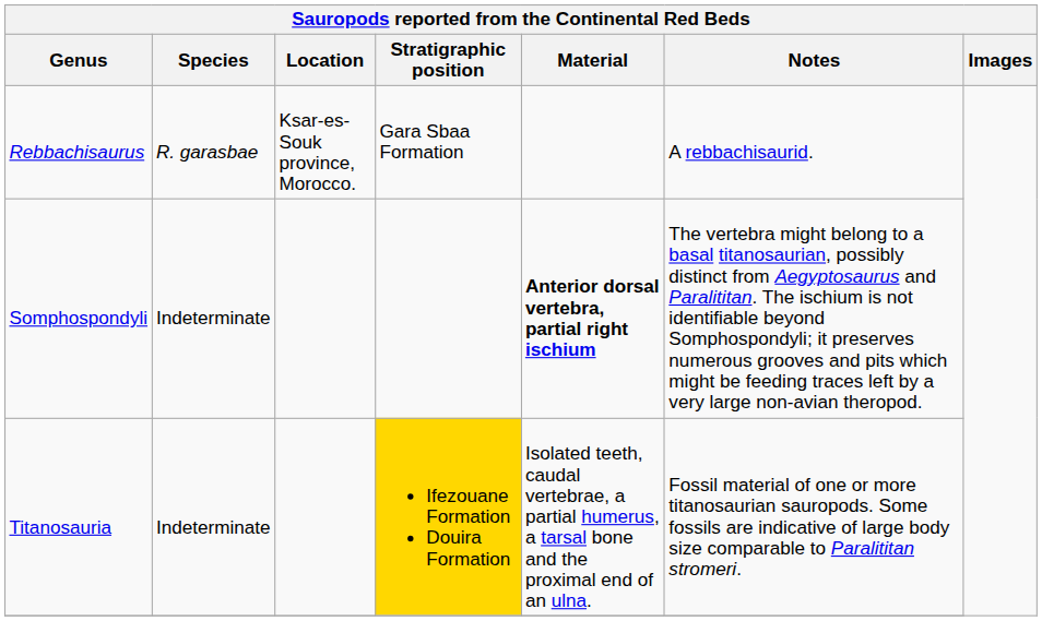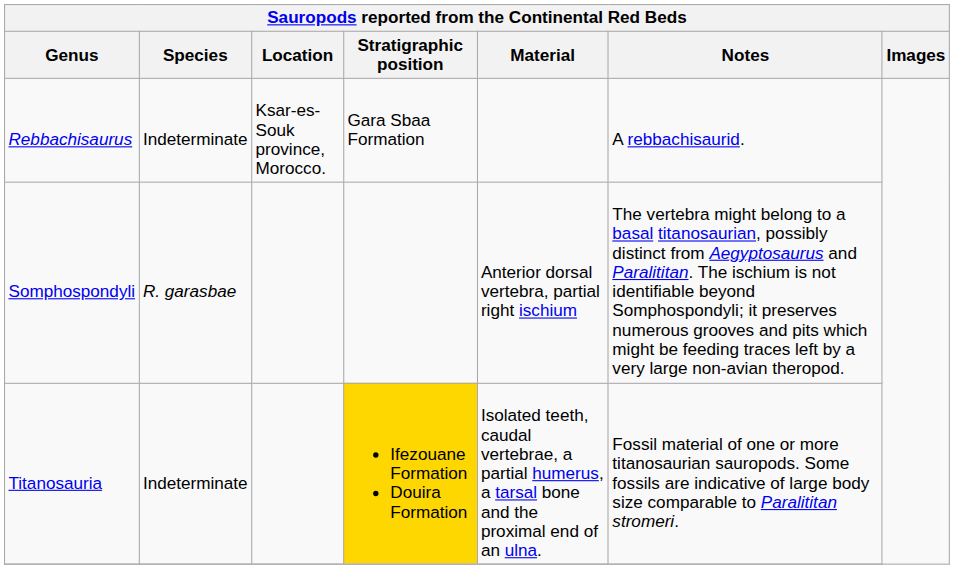 <table class="wikitable" align="center" width="100%">
 <tr>
 <th colspan="7" align="center"><a href='#'>Sauropods</a> reported from the Continental Red Beds</th>
 </tr>
 <tr>
 <th>Genus</th>
 <th>Species</th>
 <th>Location</th>
 <th>Stratigraphic position</th>
 <th>Material</th>
 <th>Notes</th>
 <th>Images</th>
 </tr>
 <tr>
 <td><br><em><a href='#'>Rebbachisaurus</a></em></td>
-<td><br><em>R. garasbae</em></td>
+<td><br>Indeterminate</td>
 <td><br>Ksar-es-Souk province, Morocco.</td>
 <td>Gara Sbaa Formation</td>
 <td></td>
 <td><br>A <a href='#'>rebbachisaurid</a>.</td>
 <td rowspan = 100></td>
 </tr>
 <tr>
 <td><br><a href='#'>Somphospondyli</a></td>
-<td><br>Indeterminate</td>
+<td><br><em>R. garasbae</em></td>
 <td></td>
 <td></td>
-<td><strong><br>Anterior dorsal vertebra, partial right <a href='#'>ischium</a></strong></td>
+<td><br>Anterior dorsal vertebra, partial right <a href='#'>ischium</a></td>
 <td><br>The vertebra might belong to a <a href='#'>basal</a> <a href='#'>titanosaurian</a>, possibly distinct from <em><a href='#'>Aegyptosaurus</a></em> and <em><a href='#'>Paralititan</a></em>. The ischium is not identifiable beyond Somphospondyli; it preserves numerous grooves and pits which might be feeding traces left by a very large non-avian theropod.</td>
 </tr>
 <tr>
 <td><br><a href='#'>Titanosauria</a></td>
 <td><br>Indeterminate</td>
 <td></td>
 <td style="background: gold;"><br><ul><li>Ifezouane Formation</li><li>Douira Formation</li></ul></td>
 <td><br>Isolated teeth, caudal vertebrae, a partial <a href='#'>humerus</a>, a <a href='#'>tarsal</a> bone and the proximal end of an <a href='#'>ulna</a>.</td>
 <td><br>Fossil material of one or more titanosaurian sauropods. Some fossils are indicative of large body size comparable to <em><a href='#'>Paralititan</a> stromeri</em>.</td>
 </tr>
 <tr>
 </tr>
 </table>
